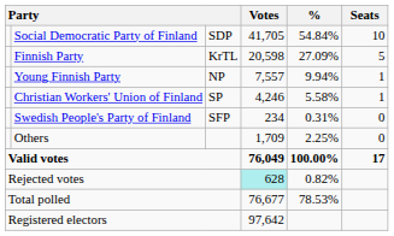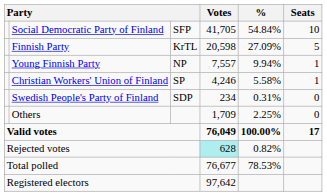 <table class="wikitable" border="1" style="text-align:right;">
 <tr>
 <th style="text-align:left;" colspan=3>Party</th>
 <th align=center width="50">Votes</th>
 <th align=center width="50">%</th>
 <th align=center width="50">Seats</th>
 </tr>
 <tr>
 <td></td>
 <td align=left style="white-space: nowrap;"><a href='#'>Social Democratic Party of Finland</a></td>
-<td align=left>SDP</td>
+<td align=left>SFP</td>
 <td>41,705</td>
 <td>54.84%</td>
 <td>10</td>
 </tr>
 <tr>
 <td></td>
 <td align=left><a href='#'>Finnish Party</a></td>
 <td align=left>KrTL</td>
 <td>20,598</td>
 <td>27.09%</td>
 <td>5</td>
 </tr>
 <tr>
 <td></td>
 <td align=left><a href='#'>Young Finnish Party</a></td>
 <td align=left>NP</td>
 <td>7,557</td>
 <td>9.94%</td>
 <td>1</td>
 </tr>
 <tr>
 <td></td>
 <td align=left><a href='#'>Christian Workers' Union of Finland</a></td>
 <td align=left>SP</td>
 <td>4,246</td>
 <td>5.58%</td>
 <td>1</td>
 </tr>
 <tr>
 <td></td>
 <td align=left><a href='#'>Swedish People's Party of Finland</a></td>
-<td align=left>SFP</td>
+<td align=left>SDP</td>
 <td>234</td>
 <td>0.31%</td>
 <td>0</td>
 </tr>
 <tr>
 <td></td>
 <td align=left>Others</td>
 <td align=left></td>
 <td>1,709</td>
 <td>2.25%</td>
 <td>0</td>
 </tr>
 <tr style="font-weight:bold">
 <td align=left colspan=3>Valid votes</td>
 <td>76,049</td>
 <td>100.00%</td>
 <td>17</td>
 </tr>
 <tr>
 <td align=left colspan=3>Rejected votes</td>
 <td style="background: paleturquoise;">628</td>
 <td>0.82%</td>
 <td></td>
 </tr>
 <tr>
 <td align=left colspan=3>Total polled</td>
 <td>76,677</td>
 <td>78.53%</td>
 <td></td>
 </tr>
 <tr>
 <td align=left colspan=3>Registered electors</td>
 <td>97,642</td>
 <td></td>
 <td></td>
 </tr>
 </table>
